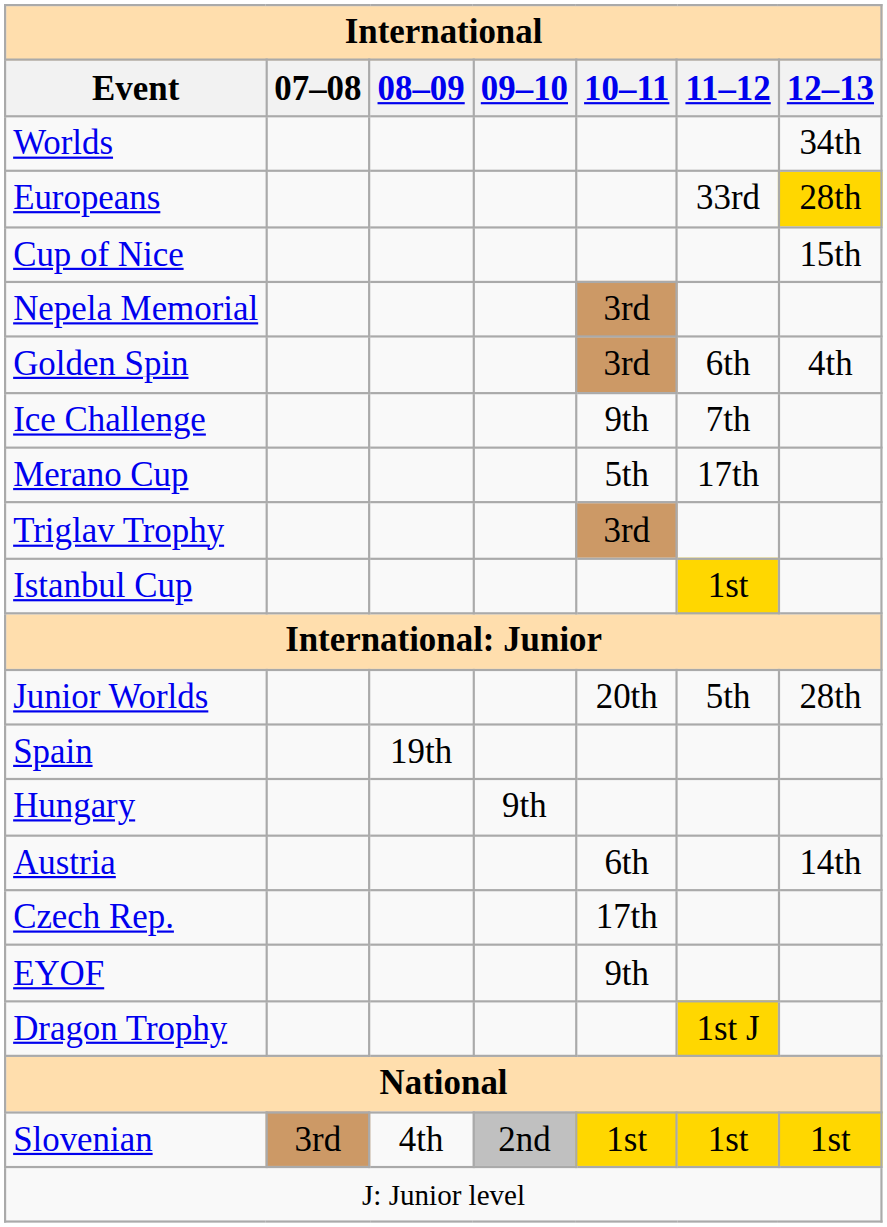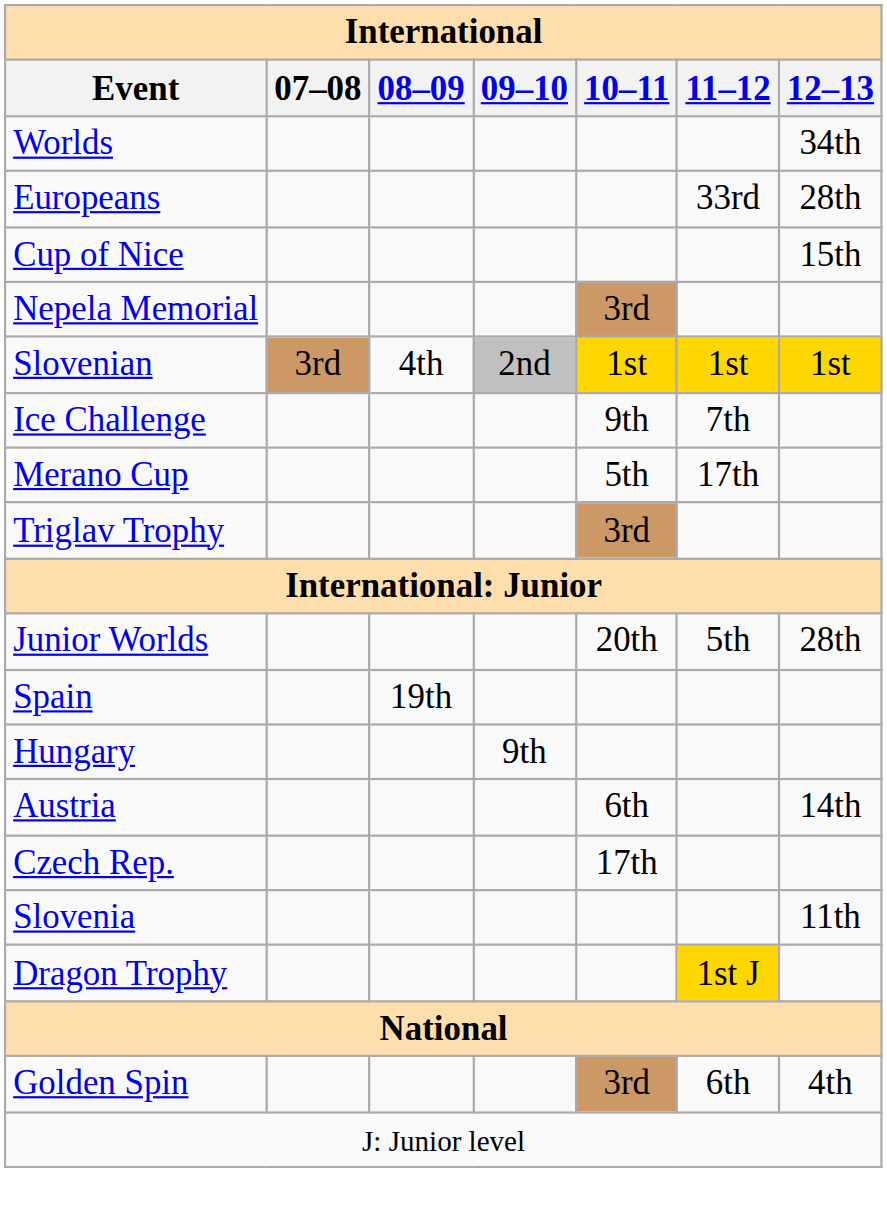 <table class="wikitable" style="text-align:center">
 <tr>
 <th style="background-color: #ffdead; " colspan=7 align=center>International</th>
 </tr>
 <tr>
 <th>Event</th>
 <th>07–08</th>
 <th><a href='#'>08–09</a></th>
 <th><a href='#'>09–10</a></th>
 <th><a href='#'>10–11</a></th>
 <th><a href='#'>11–12</a></th>
 <th><a href='#'>12–13</a></th>
 </tr>
 <tr>
 <td align=left><a href='#'>Worlds</a></td>
 <td></td>
 <td></td>
 <td></td>
 <td></td>
 <td></td>
 <td>34th</td>
 </tr>
 <tr>
 <td align=left><a href='#'>Europeans</a></td>
 <td></td>
 <td></td>
 <td></td>
 <td></td>
 <td>33rd</td>
-<td style="background: gold;">28th</td>
+<td>28th</td>
 </tr>
 <tr>
 <td align=left><a href='#'>Cup of Nice</a></td>
 <td></td>
 <td></td>
 <td></td>
 <td></td>
 <td></td>
 <td>15th</td>
 </tr>
 <tr>
 <td align=left><a href='#'>Nepela Memorial</a></td>
 <td></td>
 <td></td>
 <td></td>
 <td bgcolor=cc9966>3rd</td>
 <td></td>
 <td></td>
 </tr>
 <tr>
-<td align=left><a href='#'>Golden Spin</a></td>
-<td></td>
-<td></td>
-<td></td>
+<td align=left><a href='#'>Slovenian</a></td>
 <td bgcolor=cc9966>3rd</td>
-<td>6th</td>
 <td>4th</td>
+<td bgcolor=silver>2nd</td>
+<td bgcolor=gold>1st</td>
+<td bgcolor=gold>1st</td>
+<td bgcolor=gold>1st</td>
 </tr>
 <tr>
 <td align=left><a href='#'>Ice Challenge</a></td>
 <td></td>
 <td></td>
 <td></td>
 <td>9th</td>
 <td>7th</td>
 <td></td>
 </tr>
 <tr>
 <td align=left><a href='#'>Merano Cup</a></td>
 <td></td>
 <td></td>
 <td></td>
 <td>5th</td>
 <td>17th</td>
 <td></td>
 </tr>
 <tr>
 <td align=left><a href='#'>Triglav Trophy</a></td>
 <td></td>
 <td></td>
 <td></td>
 <td bgcolor=cc9966>3rd</td>
 <td></td>
-<td></td>
-</tr>
-<tr>
-<td align=left><a href='#'>Istanbul Cup</a></td>
-<td></td>
-<td></td>
-<td></td>
-<td></td>
-<td bgcolor=gold>1st</td>
 <td></td>
 </tr>
 <tr>
 <th style="background-color: #ffdead; " colspan=7 align=center>International: Junior</th>
 </tr>
 <tr>
 <td align=left><a href='#'>Junior Worlds</a></td>
 <td></td>
 <td></td>
 <td></td>
 <td>20th</td>
 <td>5th</td>
 <td>28th</td>
 </tr>
 <tr>
 <td align=left> <a href='#'>Spain</a></td>
 <td></td>
 <td>19th</td>
 <td></td>
 <td></td>
 <td></td>
 <td></td>
 </tr>
 <tr>
 <td align=left> <a href='#'>Hungary</a></td>
 <td></td>
 <td></td>
 <td>9th</td>
 <td></td>
 <td></td>
 <td></td>
 </tr>
 <tr>
 <td align=left> <a href='#'>Austria</a></td>
 <td></td>
 <td></td>
 <td></td>
 <td>6th</td>
 <td></td>
 <td>14th</td>
 </tr>
 <tr>
 <td align=left> <a href='#'>Czech Rep.</a></td>
 <td></td>
 <td></td>
 <td></td>
 <td>17th</td>
 <td></td>
 <td></td>
 </tr>
 <tr>
-<td align=left><a href='#'>EYOF</a></td>
+<td align=left> <a href='#'>Slovenia</a></td>
 <td></td>
 <td></td>
 <td></td>
-<td>9th</td>
 <td></td>
 <td></td>
+<td>11th</td>
 </tr>
 <tr>
 <td align=left><a href='#'>Dragon Trophy</a></td>
 <td></td>
 <td></td>
 <td></td>
 <td></td>
 <td bgcolor=gold>1st J</td>
 <td></td>
 </tr>
 <tr>
 <th style="background-color: #ffdead; " colspan=7 align=center>National</th>
 </tr>
 <tr>
-<td align=left><a href='#'>Slovenian</a></td>
+<td align=left><a href='#'>Golden Spin</a></td>
+<td></td>
+<td></td>
+<td></td>
 <td bgcolor=cc9966>3rd</td>
+<td>6th</td>
 <td>4th</td>
-<td bgcolor=silver>2nd</td>
-<td bgcolor=gold>1st</td>
-<td bgcolor=gold>1st</td>
-<td bgcolor=gold>1st</td>
 </tr>
 <tr>
 <td colspan=7 align=center><small> J: Junior level </small></td>
 </tr>
 </table>
